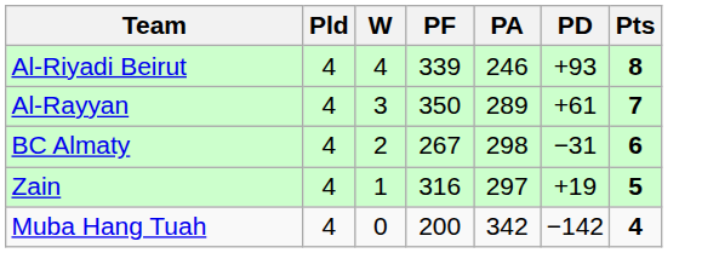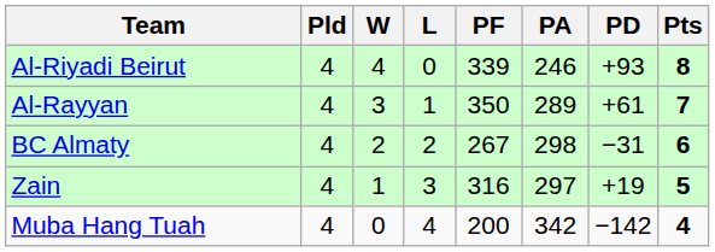 <table class="wikitable" style="text-align:center;">
 <tr>
 <th width=180>Team</th>
 <th width=25>Pld</th>
 <th width=25>W</th>
+<th width=25>L</th>
 <th width=35>PF</th>
 <th width=35>PA</th>
 <th width=35>PD</th>
 <th width=25>Pts</th>
 </tr>
 <tr bgcolor="#ccffcc">
 <td align="left"> <a href='#'>Al-Riyadi Beirut</a></td>
 <td>4</td>
 <td>4</td>
+<td>0</td>
 <td>339</td>
 <td>246</td>
 <td>+93</td>
 <td><strong>8</strong></td>
 </tr>
 <tr bgcolor="#ccffcc">
 <td align="left"> <a href='#'>Al-Rayyan</a></td>
 <td>4</td>
 <td>3</td>
+<td>1</td>
 <td>350</td>
 <td>289</td>
 <td>+61</td>
 <td><strong>7</strong></td>
 </tr>
 <tr bgcolor="#ccffcc">
 <td align="left"> <a href='#'>BC Almaty</a></td>
 <td>4</td>
+<td>2</td>
 <td>2</td>
 <td>267</td>
 <td>298</td>
 <td>−31</td>
 <td><strong>6</strong></td>
 </tr>
 <tr bgcolor="#ccffcc">
 <td align="left"> <a href='#'>Zain</a></td>
 <td>4</td>
 <td>1</td>
+<td>3</td>
 <td>316</td>
 <td>297</td>
 <td>+19</td>
 <td><strong>5</strong></td>
 </tr>
 <tr>
 <td align="left"> <a href='#'>Muba Hang Tuah</a></td>
 <td>4</td>
 <td>0</td>
+<td>4</td>
 <td>200</td>
 <td>342</td>
 <td>−142</td>
 <td><strong>4</strong></td>
 </tr>
 </table>
